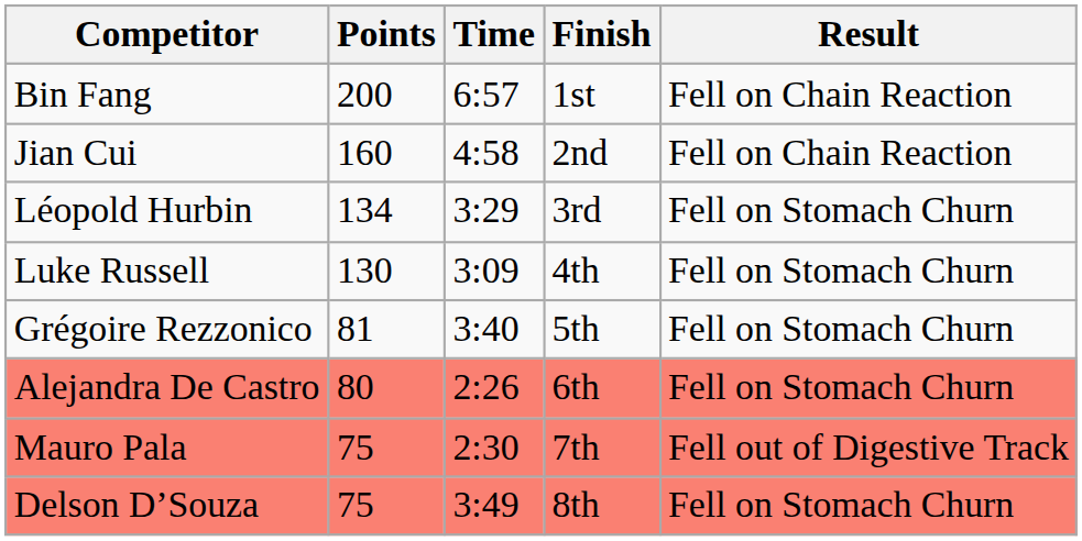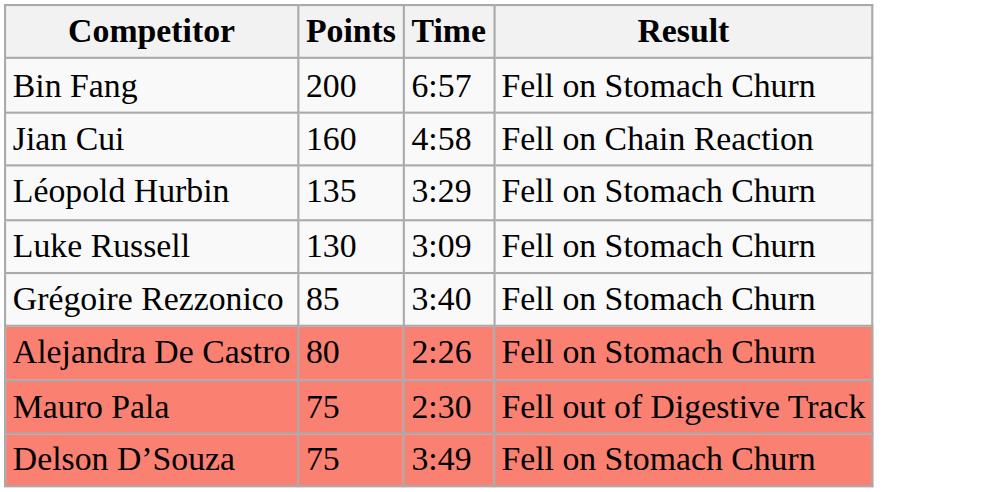 <table class="wikitable sortable">
 <tr>
 <th nowrap="nowrap">Competitor</th>
 <th>Points</th>
 <th>Time</th>
-<th>Finish</th>
 <th>Result</th>
 </tr>
 <tr>
 <td> Bin Fang</td>
 <td>200</td>
 <td>6:57</td>
-<td>1st</td>
-<td>Fell on Chain Reaction</td>
+<td>Fell on Stomach Churn</td>
 </tr>
 <tr>
 <td> Jian Cui</td>
 <td>160</td>
 <td>4:58</td>
-<td>2nd</td>
 <td>Fell on Chain Reaction</td>
 </tr>
 <tr>
 <td> Léopold Hurbin</td>
-<td>134</td>
+<td>135</td>
 <td>3:29</td>
-<td>3rd</td>
 <td>Fell on Stomach Churn</td>
 </tr>
 <tr>
 <td> Luke Russell</td>
 <td>130</td>
 <td>3:09</td>
-<td>4th</td>
 <td>Fell on Stomach Churn</td>
 </tr>
 <tr>
 <td> Grégoire Rezzonico</td>
-<td>81</td>
+<td>85</td>
 <td>3:40</td>
-<td>5th</td>
 <td>Fell on Stomach Churn</td>
 </tr>
 <tr style="background-color:#fa8072">
 <td> Alejandra De Castro</td>
 <td>80</td>
 <td>2:26</td>
-<td>6th</td>
 <td>Fell on Stomach Churn</td>
 </tr>
 <tr style="background-color:#fa8072">
 <td> Mauro Pala</td>
 <td>75</td>
 <td>2:30</td>
-<td>7th</td>
 <td>Fell out of Digestive Track</td>
 </tr>
 <tr style="background-color:#fa8072">
 <td> Delson D’Souza</td>
 <td>75</td>
 <td>3:49</td>
-<td>8th</td>
 <td>Fell on Stomach Churn</td>
 </tr>
 </table>
